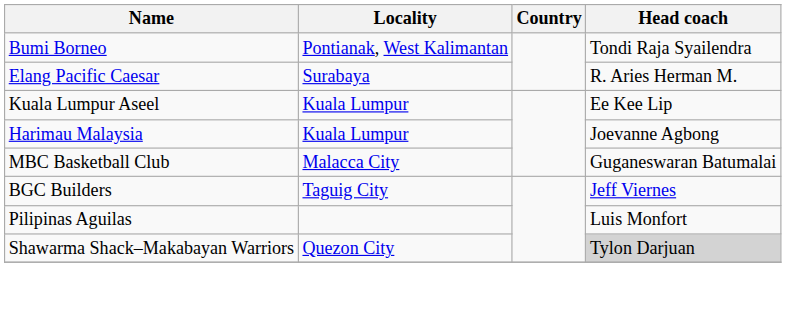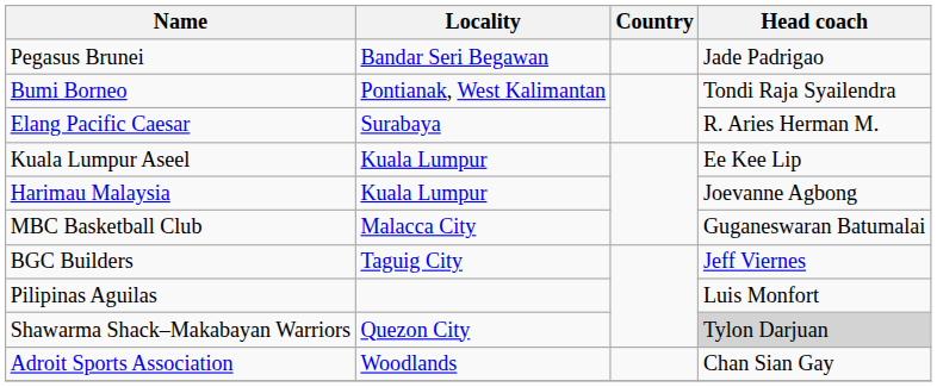 <table class="wikitable sortable">
 <tr>
 <th>Name</th>
 <th>Locality</th>
 <th>Country</th>
 <th>Head coach</th>
+</tr>
+<tr>
+<td>Pegasus Brunei</td>
+<td><a href='#'>Bandar Seri Begawan</a></td>
+<td></td>
+<td> Jade Padrigao</td>
 </tr>
 <tr>
 <td><a href='#'>Bumi Borneo</a></td>
 <td><a href='#'>Pontianak</a>, <a href='#'>West Kalimantan</a></td>
 <td rowspan=2></td>
 <td> Tondi Raja Syailendra</td>
 </tr>
 <tr>
 <td><a href='#'>Elang Pacific Caesar</a></td>
 <td><a href='#'>Surabaya</a></td>
 <td> R. Aries Herman M.</td>
 </tr>
 <tr>
 <td>Kuala Lumpur Aseel</td>
 <td><a href='#'>Kuala Lumpur</a></td>
 <td rowspan=3></td>
 <td> Ee Kee Lip</td>
 </tr>
 <tr>
 <td><a href='#'>Harimau Malaysia</a></td>
 <td><a href='#'>Kuala Lumpur</a></td>
 <td> Joevanne Agbong</td>
 </tr>
 <tr>
 <td>MBC Basketball Club</td>
 <td><a href='#'>Malacca City</a></td>
 <td> Guganeswaran Batumalai</td>
 </tr>
 <tr>
 <td>BGC Builders</td>
 <td><a href='#'>Taguig City</a></td>
 <td rowspan=3></td>
 <td> <a href='#'>Jeff Viernes</a></td>
 </tr>
 <tr>
 <td>Pilipinas Aguilas</td>
 <td></td>
 <td> Luis Monfort</td>
 </tr>
 <tr>
 <td>Shawarma Shack–Makabayan Warriors</td>
 <td><a href='#'>Quezon City</a></td>
 <td style="background: lightgrey;"> Tylon Darjuan</td>
 </tr>
 <tr>
+<td><a href='#'>Adroit Sports Association</a></td>
+<td><a href='#'>Woodlands</a></td>
+<td></td>
+<td> Chan Sian Gay</td>
+</tr>
+<tr>
 </tr>
 </table>
